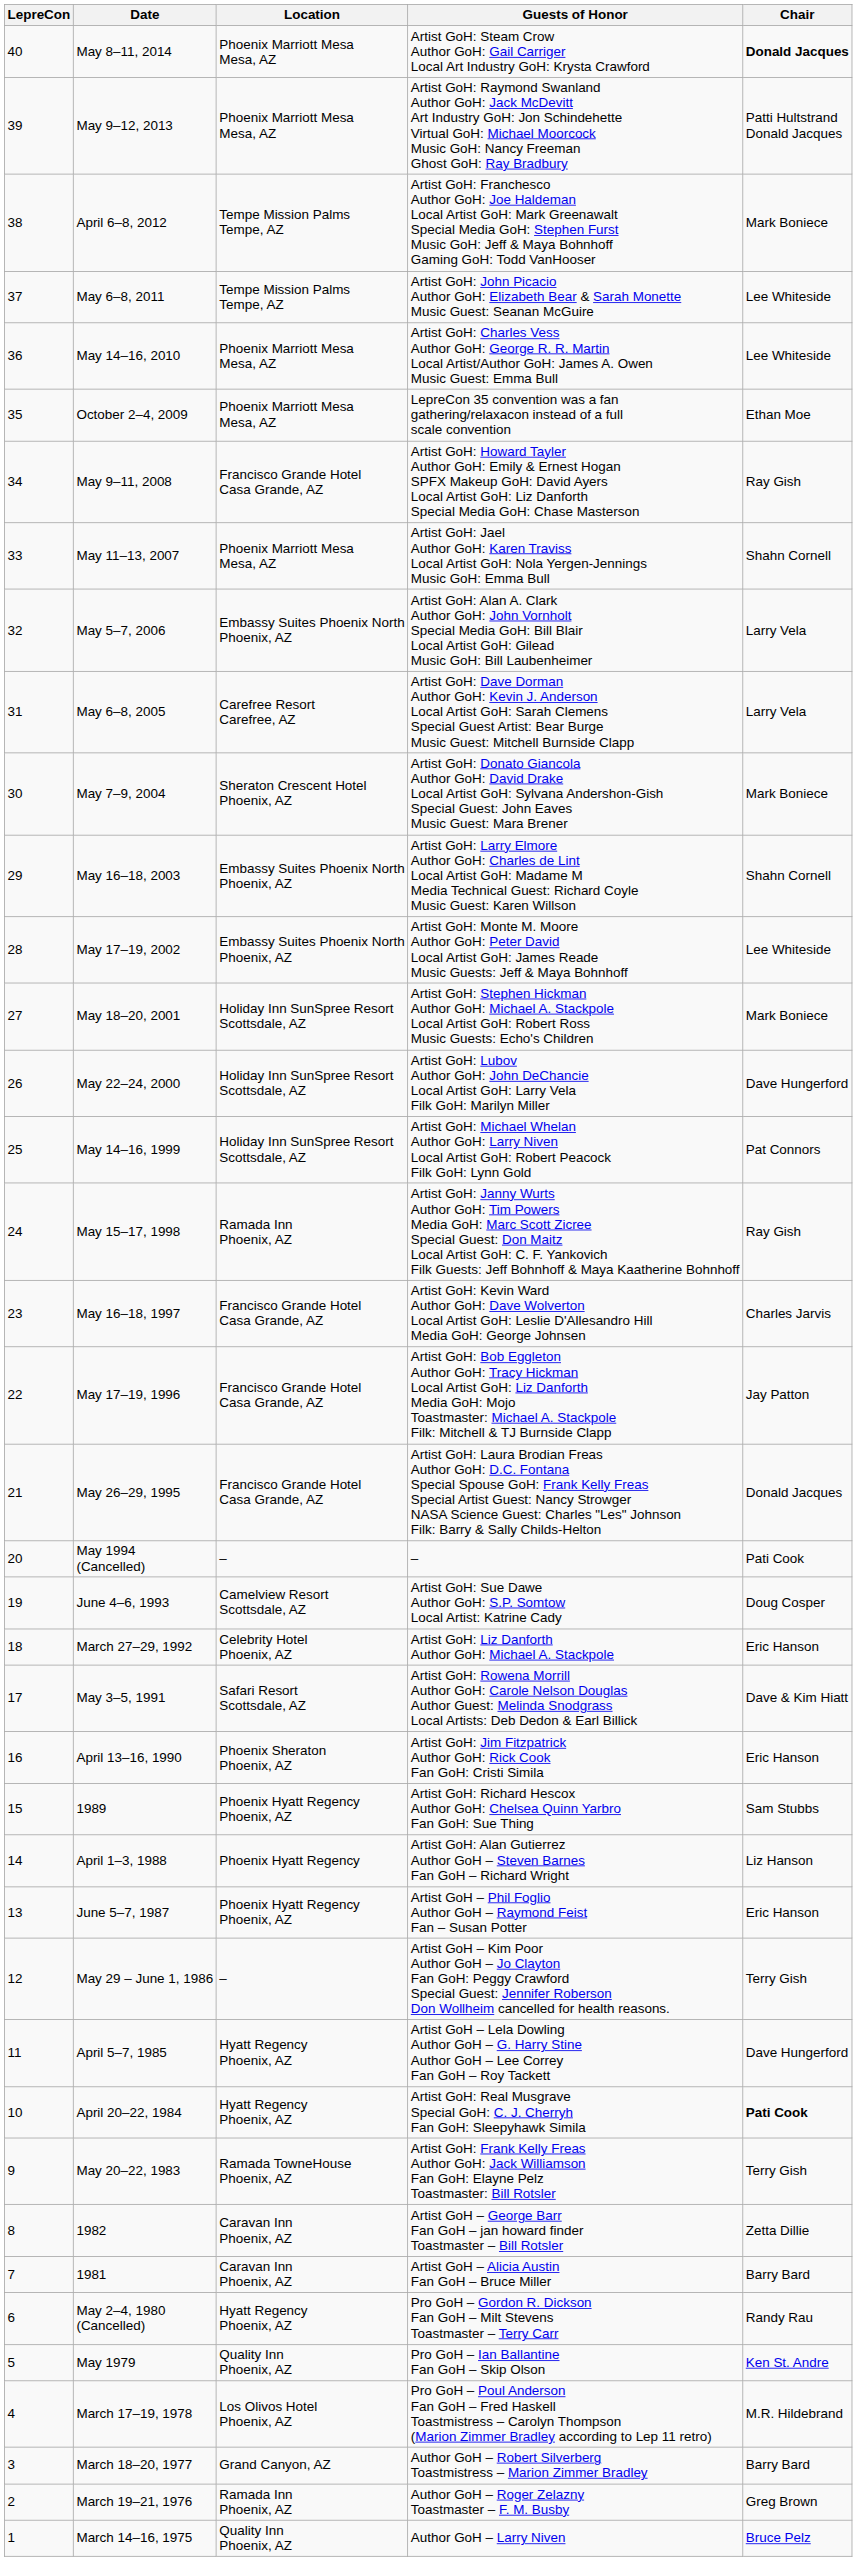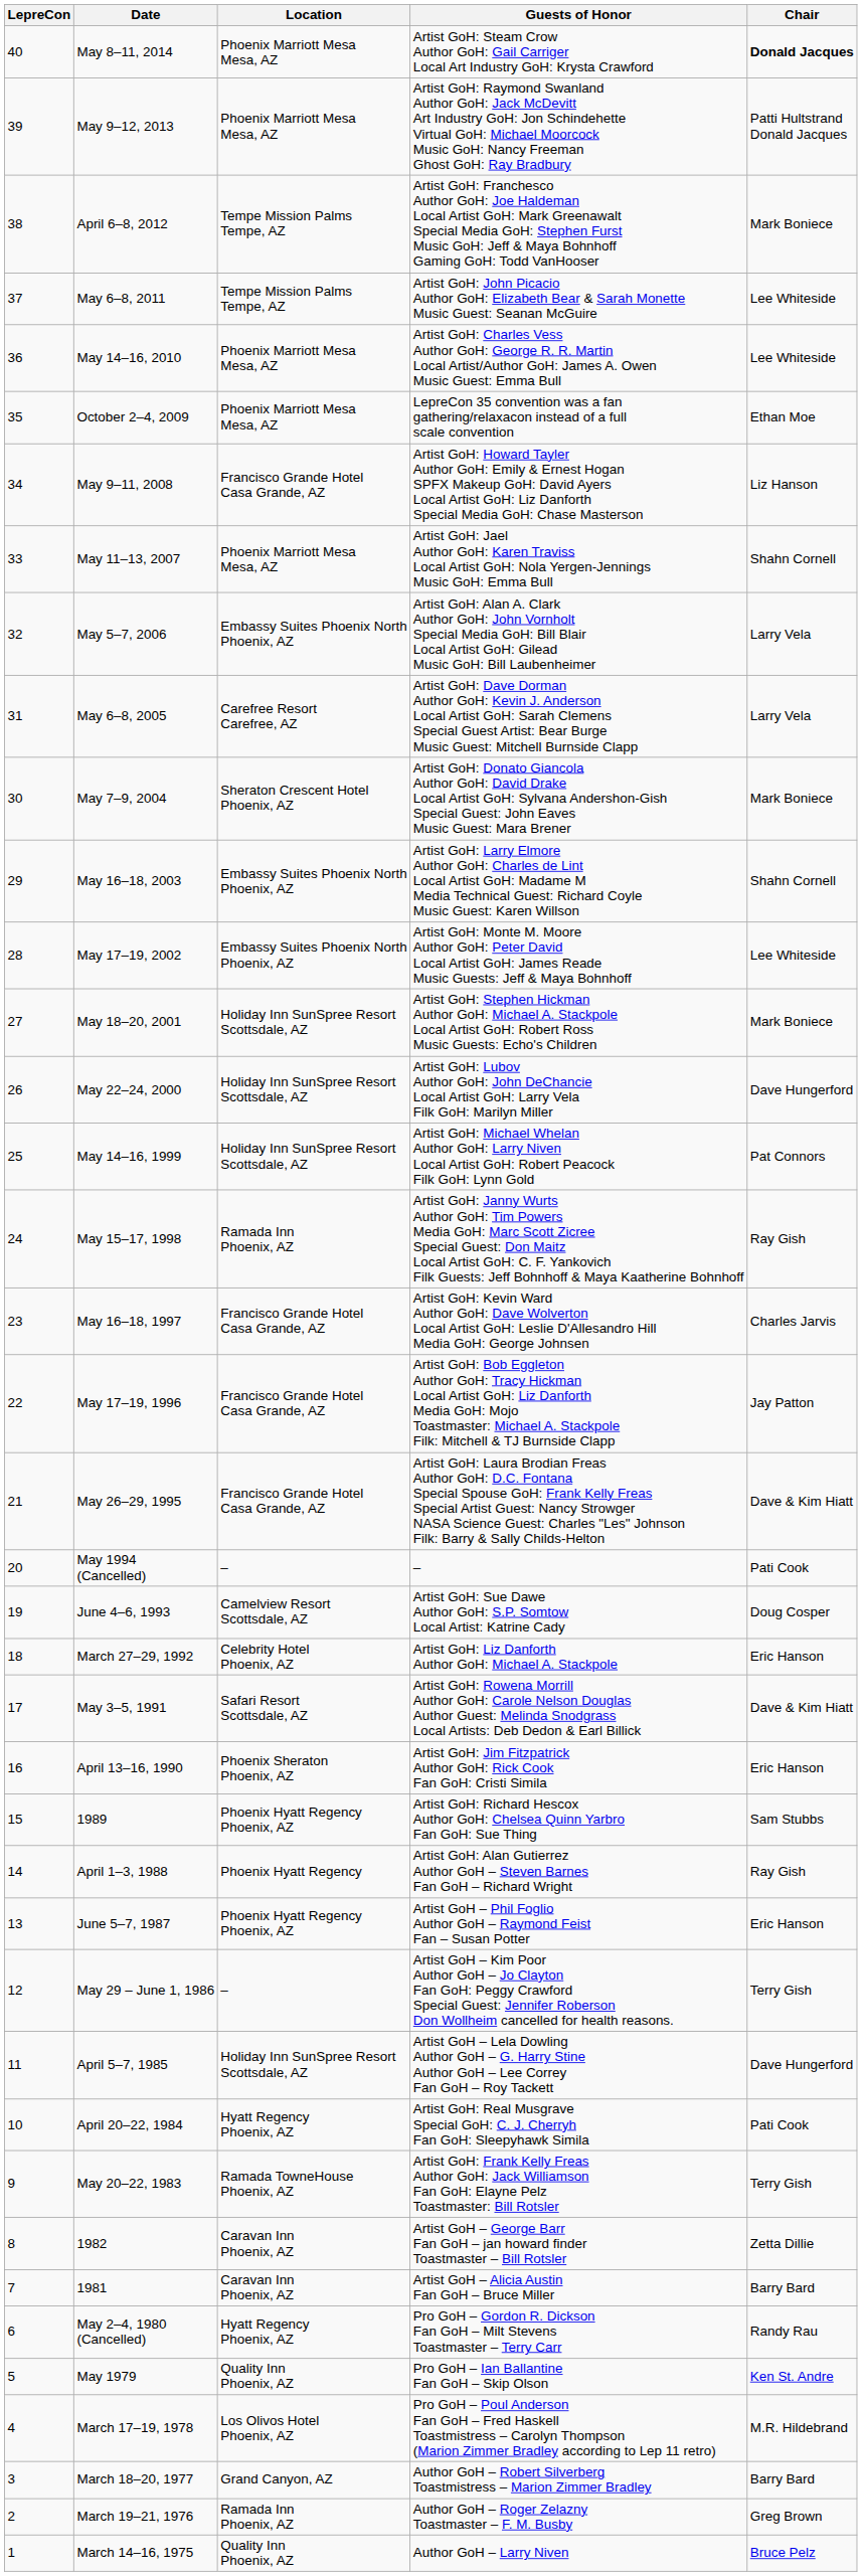 <table class="wikitable">
 <tr>
 <th>LepreCon</th>
 <th>Date</th>
 <th>Location</th>
 <th>Guests of Honor</th>
 <th>Chair</th>
 </tr>
 <tr>
 <td>40</td>
 <td>May 8–11, 2014</td>
 <td>Phoenix Marriott Mesa<br>Mesa, AZ</td>
 <td>Artist GoH: Steam Crow<br>Author GoH: <a href='#'>Gail Carriger</a><br>Local Art Industry GoH: Krysta Crawford</td>
 <td><strong>Donald Jacques</strong></td>
 </tr>
 <tr>
 <td>39</td>
 <td>May 9–12, 2013</td>
 <td>Phoenix Marriott Mesa<br>Mesa, AZ</td>
 <td>Artist GoH: Raymond Swanland<br>Author GoH: <a href='#'>Jack McDevitt</a><br>Art Industry GoH: Jon Schindehette<br>Virtual GoH: <a href='#'>Michael Moorcock</a><br>Music GoH: Nancy Freeman<br>Ghost GoH: <a href='#'>Ray Bradbury</a></td>
 <td>Patti Hultstrand<br>Donald Jacques</td>
 </tr>
 <tr>
 <td>38</td>
 <td>April 6–8, 2012</td>
 <td>Tempe Mission Palms<br>Tempe, AZ</td>
 <td>Artist GoH: Franchesco<br>Author GoH: <a href='#'>Joe Haldeman</a><br>Local Artist GoH: Mark Greenawalt<br>Special Media GoH: <a href='#'>Stephen Furst</a><br>Music GoH: Jeff & Maya Bohnhoff<br>Gaming GoH: Todd VanHooser</td>
 <td>Mark Boniece</td>
 </tr>
 <tr>
 <td>37</td>
 <td>May 6–8, 2011</td>
 <td>Tempe Mission Palms<br>Tempe, AZ</td>
 <td>Artist GoH: <a href='#'>John Picacio</a><br>Author GoH: <a href='#'>Elizabeth Bear</a> & <a href='#'>Sarah Monette</a><br>Music Guest: Seanan McGuire</td>
 <td>Lee Whiteside</td>
 </tr>
 <tr>
 <td>36</td>
 <td>May 14–16, 2010</td>
 <td>Phoenix Marriott Mesa<br>Mesa, AZ</td>
 <td>Artist GoH: <a href='#'>Charles Vess</a><br>Author GoH: <a href='#'>George R. R. Martin</a><br>Local Artist/Author GoH: James A. Owen<br>Music Guest: Emma Bull</td>
 <td>Lee Whiteside</td>
 </tr>
 <tr>
 <td>35</td>
 <td>October 2–4, 2009</td>
 <td>Phoenix Marriott Mesa<br>Mesa, AZ</td>
 <td>LepreCon 35 convention was a fan<br>gathering/relaxacon instead of a full<br>scale convention</td>
 <td>Ethan Moe</td>
 </tr>
 <tr>
 <td>34</td>
 <td>May 9–11, 2008</td>
 <td>Francisco Grande Hotel<br>Casa Grande, AZ</td>
 <td>Artist GoH: <a href='#'>Howard Tayler</a><br>Author GoH: Emily & Ernest Hogan<br>SPFX Makeup GoH: David Ayers<br>Local Artist GoH: Liz Danforth<br>Special Media GoH: Chase Masterson</td>
-<td>Ray Gish</td>
+<td>Liz Hanson</td>
 </tr>
 <tr>
 <td>33</td>
 <td>May 11–13, 2007</td>
 <td>Phoenix Marriott Mesa<br>Mesa, AZ</td>
 <td>Artist GoH: Jael<br>Author GoH: <a href='#'>Karen Traviss</a><br>Local Artist GoH: Nola Yergen-Jennings<br>Music GoH: Emma Bull</td>
 <td>Shahn Cornell</td>
 </tr>
 <tr>
 <td>32</td>
 <td>May 5–7, 2006</td>
 <td>Embassy Suites Phoenix North<br>Phoenix, AZ</td>
 <td>Artist GoH: Alan A. Clark<br>Author GoH: <a href='#'>John Vornholt</a><br>Special Media GoH: Bill Blair<br>Local Artist GoH: Gilead<br>Music GoH: Bill Laubenheimer</td>
 <td>Larry Vela</td>
 </tr>
 <tr>
 <td>31</td>
 <td>May 6–8, 2005</td>
 <td>Carefree Resort<br>Carefree, AZ</td>
 <td>Artist GoH: <a href='#'>Dave Dorman</a><br>Author GoH: <a href='#'>Kevin J. Anderson</a><br>Local Artist GoH: Sarah Clemens<br>Special Guest Artist: Bear Burge<br>Music Guest: Mitchell Burnside Clapp</td>
 <td>Larry Vela</td>
 </tr>
 <tr>
 <td>30</td>
 <td>May 7–9, 2004</td>
 <td>Sheraton Crescent Hotel<br>Phoenix, AZ</td>
 <td>Artist GoH: <a href='#'>Donato Giancola</a><br>Author GoH: <a href='#'>David Drake</a><br>Local Artist GoH: Sylvana Andershon-Gish<br>Special Guest: John Eaves<br>Music Guest: Mara Brener</td>
 <td>Mark Boniece</td>
 </tr>
 <tr>
 <td>29</td>
 <td>May 16–18, 2003</td>
 <td>Embassy Suites Phoenix North<br>Phoenix, AZ</td>
 <td>Artist GoH: <a href='#'>Larry Elmore</a><br>Author GoH: <a href='#'>Charles de Lint</a><br>Local Artist GoH: Madame M<br>Media Technical Guest: Richard Coyle<br>Music Guest: Karen Willson</td>
 <td>Shahn Cornell</td>
 </tr>
 <tr>
 <td>28</td>
 <td>May 17–19, 2002</td>
 <td>Embassy Suites Phoenix North<br>Phoenix, AZ</td>
 <td>Artist GoH: Monte M. Moore<br>Author GoH: <a href='#'>Peter David</a><br>Local Artist GoH: James Reade<br>Music Guests: Jeff & Maya Bohnhoff</td>
 <td>Lee Whiteside</td>
 </tr>
 <tr>
 <td>27</td>
 <td>May 18–20, 2001</td>
 <td>Holiday Inn SunSpree Resort<br>Scottsdale, AZ</td>
 <td>Artist GoH: <a href='#'>Stephen Hickman</a><br>Author GoH: <a href='#'>Michael A. Stackpole</a><br>Local Artist GoH: Robert Ross<br>Music Guests: Echo's Children</td>
 <td>Mark Boniece</td>
 </tr>
 <tr>
 <td>26</td>
 <td>May 22–24, 2000</td>
 <td>Holiday Inn SunSpree Resort<br>Scottsdale, AZ</td>
 <td>Artist GoH: <a href='#'>Lubov</a><br>Author GoH: <a href='#'>John DeChancie</a><br>Local Artist GoH: Larry Vela<br>Filk GoH: Marilyn Miller</td>
 <td>Dave Hungerford</td>
 </tr>
 <tr>
 <td>25</td>
 <td>May 14–16, 1999</td>
 <td>Holiday Inn SunSpree Resort<br>Scottsdale, AZ</td>
 <td>Artist GoH: <a href='#'>Michael Whelan</a><br>Author GoH: <a href='#'>Larry Niven</a><br>Local Artist GoH: Robert Peacock<br>Filk GoH: Lynn Gold</td>
 <td>Pat Connors</td>
 </tr>
 <tr>
 <td>24</td>
 <td>May 15–17, 1998</td>
 <td>Ramada Inn<br>Phoenix, AZ</td>
 <td>Artist GoH: <a href='#'>Janny Wurts</a><br>Author GoH: <a href='#'>Tim Powers</a><br>Media GoH: <a href='#'>Marc Scott Zicree</a><br>Special Guest: <a href='#'>Don Maitz</a><br>Local Artist GoH: C. F. Yankovich<br>Filk Guests: Jeff Bohnhoff & Maya Kaatherine Bohnhoff</td>
 <td>Ray Gish</td>
 </tr>
 <tr>
 <td>23</td>
 <td>May 16–18, 1997</td>
 <td>Francisco Grande Hotel<br>Casa Grande, AZ</td>
 <td>Artist GoH: Kevin Ward<br>Author GoH: <a href='#'>Dave Wolverton</a><br>Local Artist GoH: Leslie D'Allesandro Hill<br>Media GoH: George Johnsen</td>
 <td>Charles Jarvis</td>
 </tr>
 <tr>
 <td>22</td>
 <td>May 17–19, 1996</td>
 <td>Francisco Grande Hotel<br>Casa Grande, AZ</td>
 <td>Artist GoH: <a href='#'>Bob Eggleton</a><br>Author GoH: <a href='#'>Tracy Hickman</a><br>Local Artist GoH: <a href='#'>Liz Danforth</a><br>Media GoH: Mojo<br>Toastmaster: <a href='#'>Michael A. Stackpole</a><br>Filk: Mitchell & TJ Burnside Clapp</td>
 <td>Jay Patton</td>
 </tr>
 <tr>
 <td>21</td>
 <td>May 26–29, 1995</td>
 <td>Francisco Grande Hotel<br>Casa Grande, AZ</td>
 <td>Artist GoH: Laura Brodian Freas<br>Author GoH: <a href='#'>D.C. Fontana</a><br>Special Spouse GoH: <a href='#'>Frank Kelly Freas</a><br>Special Artist Guest: Nancy Strowger<br>NASA Science Guest: Charles "Les" Johnson<br>Filk: Barry & Sally Childs-Helton</td>
-<td>Donald Jacques</td>
+<td>Dave & Kim Hiatt</td>
 </tr>
 <tr>
 <td>20</td>
 <td>May 1994<br>(Cancelled)</td>
 <td>–</td>
 <td>–</td>
 <td>Pati Cook</td>
 </tr>
 <tr>
 <td>19</td>
 <td>June 4–6, 1993</td>
 <td>Camelview Resort<br>Scottsdale, AZ</td>
 <td>Artist GoH: Sue Dawe<br>Author GoH: <a href='#'>S.P. Somtow</a><br>Local Artist: Katrine Cady</td>
 <td>Doug Cosper</td>
 </tr>
 <tr>
 <td>18</td>
 <td>March 27–29, 1992</td>
 <td>Celebrity Hotel<br>Phoenix, AZ</td>
 <td>Artist GoH: <a href='#'>Liz Danforth</a><br>Author GoH: <a href='#'>Michael A. Stackpole</a></td>
 <td>Eric Hanson</td>
 </tr>
 <tr>
 <td>17</td>
 <td>May 3–5, 1991</td>
 <td>Safari Resort<br>Scottsdale, AZ</td>
 <td>Artist GoH: <a href='#'>Rowena Morrill</a><br>Author GoH: <a href='#'>Carole Nelson Douglas</a><br>Author Guest: <a href='#'>Melinda Snodgrass</a><br>Local Artists: Deb Dedon & Earl Billick</td>
 <td>Dave & Kim Hiatt</td>
 </tr>
 <tr>
 <td>16</td>
 <td>April 13–16, 1990</td>
 <td>Phoenix Sheraton<br>Phoenix, AZ</td>
 <td>Artist GoH: <a href='#'>Jim Fitzpatrick</a><br>Author GoH: <a href='#'>Rick Cook</a><br>Fan GoH: Cristi Simila</td>
 <td>Eric Hanson</td>
 </tr>
 <tr>
 <td>15</td>
 <td>1989</td>
 <td>Phoenix Hyatt Regency<br>Phoenix, AZ</td>
 <td>Artist GoH: Richard Hescox<br>Author GoH: <a href='#'>Chelsea Quinn Yarbro</a><br>Fan GoH: Sue Thing</td>
 <td>Sam Stubbs</td>
 </tr>
 <tr>
 <td>14</td>
 <td>April 1–3, 1988</td>
 <td>Phoenix Hyatt Regency</td>
 <td>Artist GoH: Alan Gutierrez<br>Author GoH – <a href='#'>Steven Barnes</a><br>Fan GoH – Richard Wright</td>
-<td>Liz Hanson</td>
+<td>Ray Gish</td>
 </tr>
 <tr>
 <td>13</td>
 <td>June 5–7, 1987</td>
 <td>Phoenix Hyatt Regency<br>Phoenix, AZ</td>
 <td>Artist GoH – <a href='#'>Phil Foglio</a><br>Author GoH – <a href='#'>Raymond Feist</a><br>Fan – Susan Potter</td>
 <td>Eric Hanson</td>
 </tr>
 <tr>
 <td>12</td>
 <td>May 29 – June 1, 1986</td>
 <td>–</td>
 <td>Artist GoH – Kim Poor<br>Author GoH – <a href='#'>Jo Clayton</a><br>Fan GoH: Peggy Crawford<br>Special Guest: <a href='#'>Jennifer Roberson</a><br><a href='#'>Don Wollheim</a> cancelled for health reasons.</td>
 <td>Terry Gish</td>
 </tr>
 <tr>
 <td>11</td>
 <td>April 5–7, 1985</td>
-<td>Hyatt Regency<br>Phoenix, AZ</td>
+<td>Holiday Inn SunSpree Resort<br>Scottsdale, AZ</td>
 <td>Artist GoH – Lela Dowling<br>Author GoH – <a href='#'>G. Harry Stine</a><br>Author GoH – Lee Correy<br>Fan GoH – Roy Tackett</td>
 <td>Dave Hungerford</td>
 </tr>
 <tr>
 <td>10</td>
 <td>April 20–22, 1984</td>
 <td>Hyatt Regency<br>Phoenix, AZ</td>
 <td>Artist GoH: Real Musgrave<br>Special GoH: <a href='#'>C. J. Cherryh</a><br>Fan GoH: Sleepyhawk Simila</td>
-<td><strong>Pati Cook</strong></td>
+<td>Pati Cook</td>
 </tr>
 <tr>
 <td>9</td>
 <td>May 20–22, 1983</td>
 <td>Ramada TowneHouse<br>Phoenix, AZ</td>
 <td>Artist GoH: <a href='#'>Frank Kelly Freas</a><br>Author GoH: <a href='#'>Jack Williamson</a><br>Fan GoH: Elayne Pelz<br>Toastmaster: <a href='#'>Bill Rotsler</a></td>
 <td>Terry Gish</td>
 </tr>
 <tr>
 <td>8</td>
 <td>1982</td>
 <td>Caravan Inn<br>Phoenix, AZ</td>
 <td>Artist GoH – <a href='#'>George Barr</a><br>Fan GoH – jan howard finder<br>Toastmaster – <a href='#'>Bill Rotsler</a></td>
 <td>Zetta Dillie</td>
 </tr>
 <tr>
 <td>7</td>
 <td>1981</td>
 <td>Caravan Inn<br>Phoenix, AZ</td>
 <td>Artist GoH – <a href='#'>Alicia Austin</a><br>Fan GoH – Bruce Miller</td>
 <td>Barry Bard</td>
 </tr>
 <tr>
 <td>6</td>
 <td>May 2–4, 1980<br>(Cancelled)</td>
 <td>Hyatt Regency<br>Phoenix, AZ</td>
 <td>Pro GoH – <a href='#'>Gordon R. Dickson</a><br>Fan GoH – Milt Stevens<br>Toastmaster – <a href='#'>Terry Carr</a></td>
 <td>Randy Rau</td>
 </tr>
 <tr>
 <td>5</td>
 <td>May 1979</td>
 <td>Quality Inn<br>Phoenix, AZ</td>
 <td>Pro GoH – <a href='#'>Ian Ballantine</a><br>Fan GoH – Skip Olson</td>
 <td><a href='#'>Ken St. Andre</a></td>
 </tr>
 <tr>
 <td>4</td>
 <td>March 17–19, 1978</td>
 <td>Los Olivos Hotel<br>Phoenix, AZ</td>
 <td>Pro GoH – <a href='#'>Poul Anderson</a><br>Fan GoH – Fred Haskell<br>Toastmistress – Carolyn Thompson<br>(<a href='#'>Marion Zimmer Bradley</a> according to Lep 11 retro)</td>
 <td>M.R. Hildebrand</td>
 </tr>
 <tr>
 <td>3</td>
 <td>March 18–20, 1977</td>
 <td>Grand Canyon, AZ</td>
 <td>Author GoH – <a href='#'>Robert Silverberg</a><br>Toastmistress – <a href='#'>Marion Zimmer Bradley</a></td>
 <td>Barry Bard</td>
 </tr>
 <tr>
 <td>2</td>
 <td>March 19–21, 1976</td>
 <td>Ramada Inn<br>Phoenix, AZ</td>
 <td>Author GoH – <a href='#'>Roger Zelazny</a><br>Toastmaster – <a href='#'>F. M. Busby</a></td>
 <td>Greg Brown</td>
 </tr>
 <tr>
 <td>1</td>
 <td>March 14–16, 1975</td>
 <td>Quality Inn<br>Phoenix, AZ</td>
 <td>Author GoH – <a href='#'>Larry Niven</a></td>
 <td><a href='#'>Bruce Pelz</a></td>
 </tr>
 </table>
